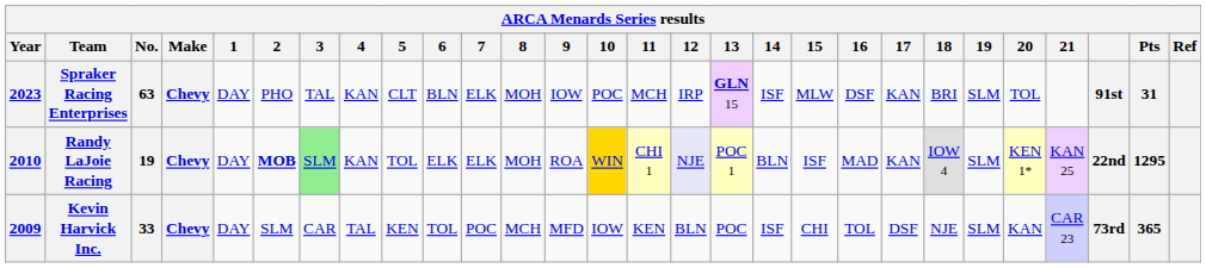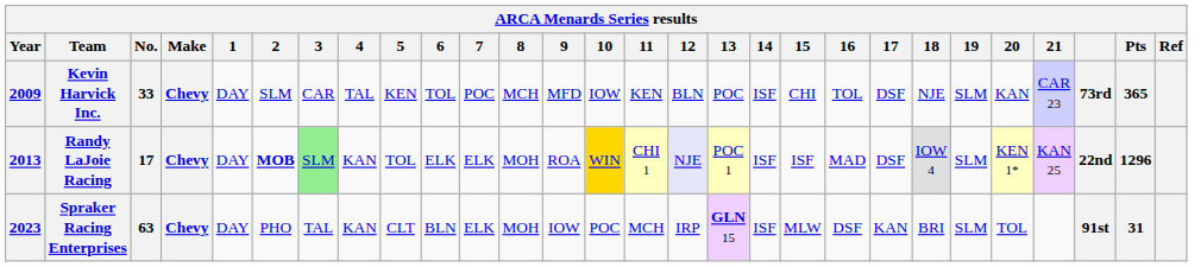 <table class="wikitable" style="text-align:center; font-size:75%">
 <tr>
 <th colspan=28><a href='#'>ARCA Menards Series</a> results</th>
 </tr>
 <tr>
 <th>Year</th>
 <th>Team</th>
 <th>No.</th>
 <th>Make</th>
 <th>1</th>
 <th>2</th>
 <th>3</th>
 <th>4</th>
 <th>5</th>
 <th>6</th>
 <th>7</th>
 <th>8</th>
 <th>9</th>
 <th>10</th>
 <th>11</th>
 <th>12</th>
 <th>13</th>
 <th>14</th>
 <th>15</th>
 <th>16</th>
 <th>17</th>
 <th>18</th>
 <th>19</th>
 <th>20</th>
 <th>21</th>
 <th></th>
 <th>Pts</th>
 <th>Ref</th>
 </tr>
 <tr>
+<th><a href='#'>2009</a></th>
+<th><a href='#'>Kevin Harvick Inc.</a></th>
+<th>33</th>
+<th><a href='#'>Chevy</a></th>
+<td><a href='#'>DAY</a></td>
+<td><a href='#'>SLM</a></td>
+<td><a href='#'>CAR</a></td>
+<td><a href='#'>TAL</a></td>
+<td><a href='#'>KEN</a></td>
+<td><a href='#'>TOL</a></td>
+<td><a href='#'>POC</a></td>
+<td><a href='#'>MCH</a></td>
+<td><a href='#'>MFD</a></td>
+<td><a href='#'>IOW</a></td>
+<td><a href='#'>KEN</a></td>
+<td><a href='#'>BLN</a></td>
+<td><a href='#'>POC</a></td>
+<td><a href='#'>ISF</a></td>
+<td><a href='#'>CHI</a></td>
+<td><a href='#'>TOL</a></td>
+<td><a href='#'>DSF</a></td>
+<td><a href='#'>NJE</a></td>
+<td><a href='#'>SLM</a></td>
+<td><a href='#'>KAN</a></td>
+<td style="background:#CFCFFF;"><a href='#'>CAR</a><br><small>23</small></td>
+<th>73rd</th>
+<th>365</th>
+<th></th>
+</tr>
+<tr>
+<th><a href='#'>2013</a></th>
+<th><a href='#'>Randy LaJoie Racing</a></th>
+<th>17</th>
+<th><a href='#'>Chevy</a></th>
+<td><a href='#'>DAY</a></td>
+<td><strong><a href='#'>MOB</a></strong></td>
+<td style="background: lightgreen;"><a href='#'>SLM</a></td>
+<td><a href='#'>KAN</a></td>
+<td><a href='#'>TOL</a></td>
+<td><a href='#'>ELK</a></td>
+<td><a href='#'>ELK</a></td>
+<td><a href='#'>MOH</a></td>
+<td><a href='#'>ROA</a></td>
+<td style="background: gold;"><a href='#'>WIN</a></td>
+<td style="background:#FFFFBF;"><a href='#'>CHI</a><br><small>1</small></td>
+<td style="background: lavender;"><a href='#'>NJE</a></td>
+<td style="background:#FFFFBF;"><a href='#'>POC</a><br><small>1</small></td>
+<td><a href='#'>ISF</a></td>
+<td><a href='#'>ISF</a></td>
+<td><a href='#'>MAD</a></td>
+<td><a href='#'>DSF</a></td>
+<td style="background:#DFDFDF;"><a href='#'>IOW</a><br><small>4</small></td>
+<td><a href='#'>SLM</a></td>
+<td style="background:#FFFFBF;"><a href='#'>KEN</a><br><small>1*</small></td>
+<td style="background:#EFCFFF;"><a href='#'>KAN</a><br><small>25</small></td>
+<th>22nd</th>
+<th>1296</th>
+<th></th>
+</tr>
+<tr>
 <th><a href='#'>2023</a></th>
 <th><a href='#'>Spraker Racing Enterprises</a></th>
 <th>63</th>
 <th><a href='#'>Chevy</a></th>
 <td><a href='#'>DAY</a></td>
 <td><a href='#'>PHO</a></td>
 <td><a href='#'>TAL</a></td>
 <td><a href='#'>KAN</a></td>
 <td><a href='#'>CLT</a></td>
 <td><a href='#'>BLN</a></td>
 <td><a href='#'>ELK</a></td>
 <td><a href='#'>MOH</a></td>
 <td><a href='#'>IOW</a></td>
 <td><a href='#'>POC</a></td>
 <td><a href='#'>MCH</a></td>
 <td><a href='#'>IRP</a></td>
 <td style="background:#EFCFFF;"><strong><a href='#'>GLN</a></strong><br><small>15</small></td>
 <td><a href='#'>ISF</a></td>
 <td><a href='#'>MLW</a></td>
 <td><a href='#'>DSF</a></td>
 <td><a href='#'>KAN</a></td>
 <td><a href='#'>BRI</a></td>
 <td><a href='#'>SLM</a></td>
 <td><a href='#'>TOL</a></td>
 <td></td>
 <th>91st</th>
 <th>31</th>
 <th></th>
 </tr>
-<tr>
-<th><a href='#'>2010</a></th>
-<th><a href='#'>Randy LaJoie Racing</a></th>
-<th>19</th>
-<th><a href='#'>Chevy</a></th>
-<td><a href='#'>DAY</a></td>
-<td><strong><a href='#'>MOB</a></strong></td>
-<td style="background: lightgreen;"><a href='#'>SLM</a></td>
-<td><a href='#'>KAN</a></td>
-<td><a href='#'>TOL</a></td>
-<td><a href='#'>ELK</a></td>
-<td><a href='#'>ELK</a></td>
-<td><a href='#'>MOH</a></td>
-<td><a href='#'>ROA</a></td>
-<td style="background: gold;"><a href='#'>WIN</a></td>
-<td style="background:#FFFFBF;"><a href='#'>CHI</a><br><small>1</small></td>
-<td style="background: lavender;"><a href='#'>NJE</a></td>
-<td style="background:#FFFFBF;"><a href='#'>POC</a><br><small>1</small></td>
-<td><a href='#'>BLN</a></td>
-<td><a href='#'>ISF</a></td>
-<td><a href='#'>MAD</a></td>
-<td><a href='#'>KAN</a></td>
-<td style="background:#DFDFDF;"><a href='#'>IOW</a><br><small>4</small></td>
-<td><a href='#'>SLM</a></td>
-<td style="background:#FFFFBF;"><a href='#'>KEN</a><br><small>1*</small></td>
-<td style="background:#EFCFFF;"><a href='#'>KAN</a><br><small>25</small></td>
-<th>22nd</th>
-<th>1295</th>
-<th></th>
-</tr>
-<tr>
-<th><a href='#'>2009</a></th>
-<th><a href='#'>Kevin Harvick Inc.</a></th>
-<th>33</th>
-<th><a href='#'>Chevy</a></th>
-<td><a href='#'>DAY</a></td>
-<td><a href='#'>SLM</a></td>
-<td><a href='#'>CAR</a></td>
-<td><a href='#'>TAL</a></td>
-<td><a href='#'>KEN</a></td>
-<td><a href='#'>TOL</a></td>
-<td><a href='#'>POC</a></td>
-<td><a href='#'>MCH</a></td>
-<td><a href='#'>MFD</a></td>
-<td><a href='#'>IOW</a></td>
-<td><a href='#'>KEN</a></td>
-<td><a href='#'>BLN</a></td>
-<td><a href='#'>POC</a></td>
-<td><a href='#'>ISF</a></td>
-<td><a href='#'>CHI</a></td>
-<td><a href='#'>TOL</a></td>
-<td><a href='#'>DSF</a></td>
-<td><a href='#'>NJE</a></td>
-<td><a href='#'>SLM</a></td>
-<td><a href='#'>KAN</a></td>
-<td style="background:#CFCFFF;"><a href='#'>CAR</a><br><small>23</small></td>
-<th>73rd</th>
-<th>365</th>
-<th></th>
-</tr>
 </table>
